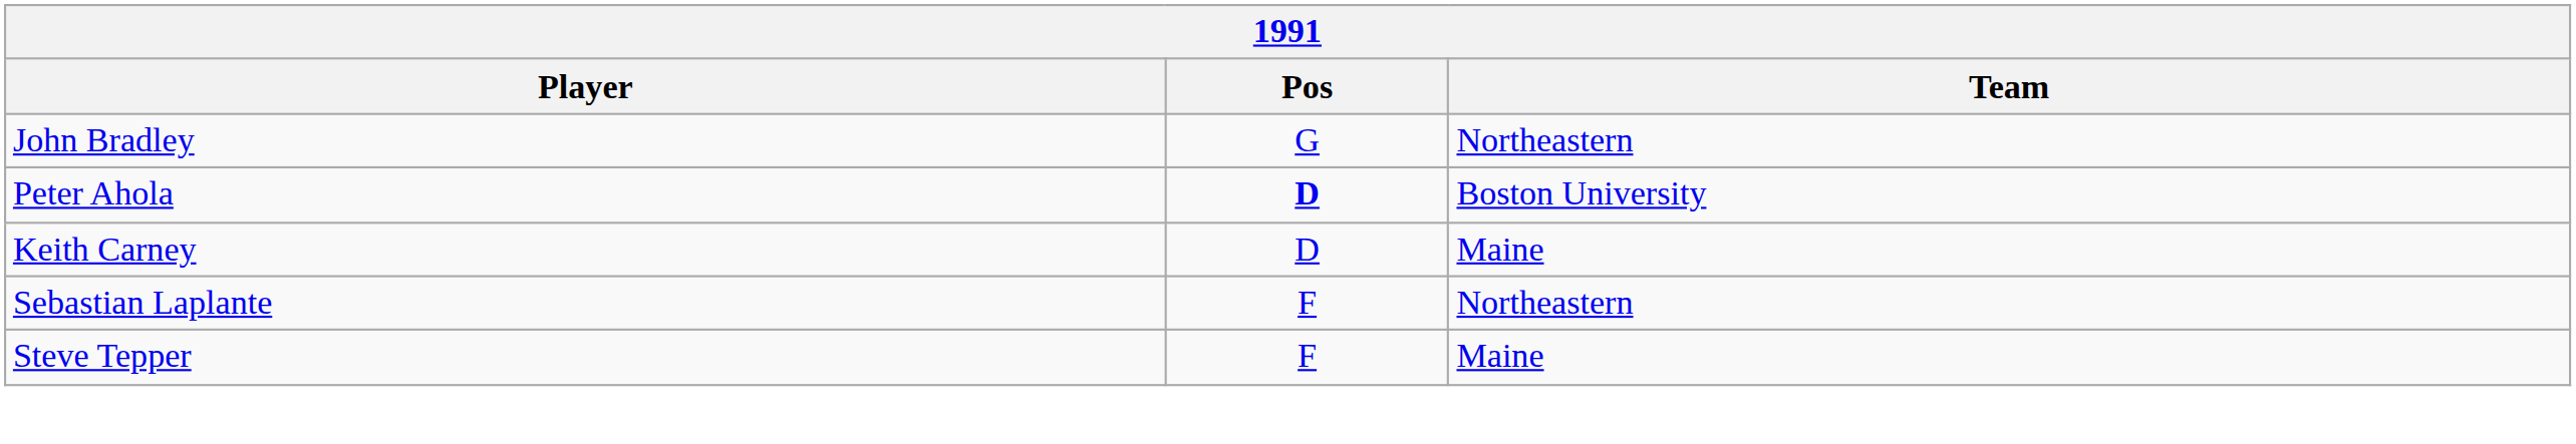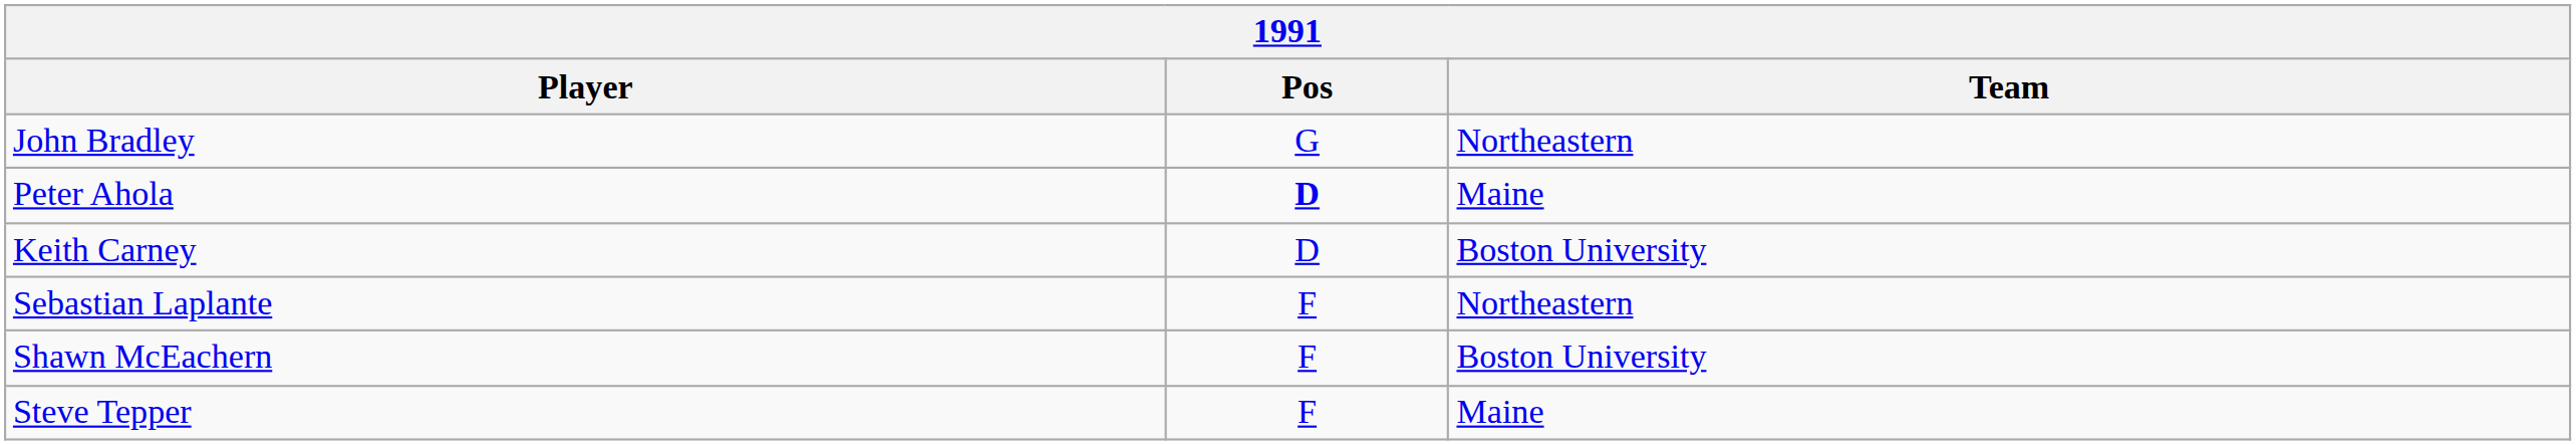 <table class="wikitable" width=95%>
 <tr>
 <th colspan=3><a href='#'>1991</a></th>
 </tr>
 <tr>
 <th>Player</th>
 <th>Pos</th>
 <th>Team</th>
 </tr>
 <tr>
 <td><a href='#'>John Bradley</a></td>
 <td align=center><a href='#'>G</a></td>
 <td><a href='#'>Northeastern</a></td>
 </tr>
 <tr>
 <td><a href='#'>Peter Ahola</a></td>
 <td align=center><strong><a href='#'>D</a></strong></td>
-<td><a href='#'>Boston University</a></td>
+<td><a href='#'>Maine</a></td>
 </tr>
 <tr>
 <td><a href='#'>Keith Carney</a></td>
 <td align=center><a href='#'>D</a></td>
-<td><a href='#'>Maine</a></td>
+<td><a href='#'>Boston University</a></td>
 </tr>
 <tr>
 <td><a href='#'>Sebastian Laplante</a></td>
 <td align=center><a href='#'>F</a></td>
 <td><a href='#'>Northeastern</a></td>
 </tr>
 <tr>
+<td><a href='#'>Shawn McEachern</a></td>
+<td align=center><a href='#'>F</a></td>
+<td><a href='#'>Boston University</a></td>
+</tr>
+<tr>
 <td><a href='#'>Steve Tepper</a></td>
 <td align=center><a href='#'>F</a></td>
 <td><a href='#'>Maine</a></td>
 </tr>
 </table>
